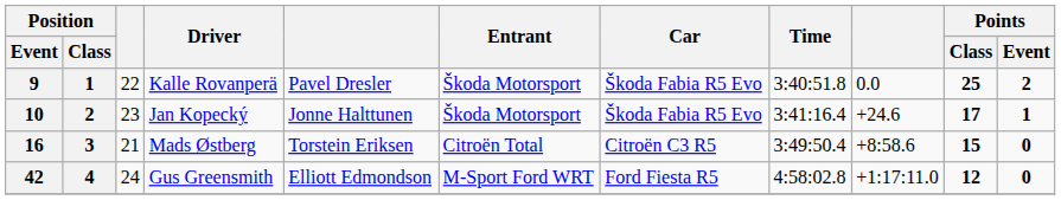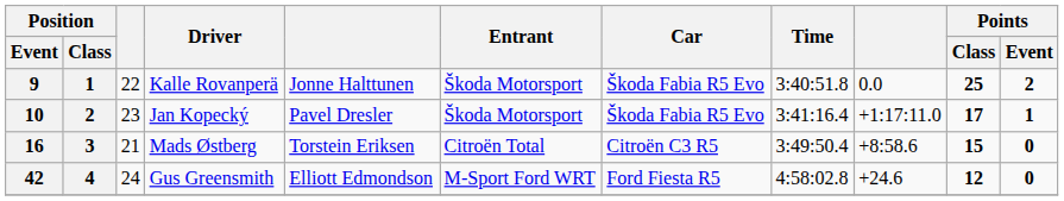 <table class="wikitable" width=85% style="font-size: 85%;">
 <tr>
 <th colspan="2">Position</th>
 <th rowspan="2"></th>
 <th rowspan="2">Driver</th>
 <th rowspan="2"></th>
 <th rowspan="2">Entrant</th>
 <th rowspan="2">Car</th>
 <th rowspan="2">Time</th>
 <th rowspan="2"></th>
 <th colspan="2">Points</th>
 </tr>
 <tr>
 <th>Event</th>
 <th>Class</th>
 <th>Class</th>
 <th>Event</th>
 </tr>
 <tr>
 <th>9</th>
 <th>1</th>
 <td align="center">22</td>
 <td nowrap><a href='#'>Kalle Rovanperä</a></td>
-<td><a href='#'>Pavel Dresler</a></td>
+<td nowrap><a href='#'>Jonne Halttunen</a></td>
 <td nowrap><a href='#'>Škoda Motorsport</a></td>
 <td nowrap><a href='#'>Škoda Fabia R5 Evo</a></td>
 <td>3:40:51.8</td>
 <td>0.0</td>
 <td align="center"><strong>25</strong></td>
 <td align="center"><strong>2</strong></td>
 </tr>
 <tr>
 <th>10</th>
 <th>2</th>
 <td align="center">23</td>
 <td><a href='#'>Jan Kopecký</a></td>
-<td nowrap><a href='#'>Jonne Halttunen</a></td>
+<td><a href='#'>Pavel Dresler</a></td>
 <td><a href='#'>Škoda Motorsport</a></td>
 <td><a href='#'>Škoda Fabia R5 Evo</a></td>
 <td>3:41:16.4</td>
-<td>+24.6</td>
+<td>+1:17:11.0</td>
 <td align="center"><strong>17</strong></td>
 <td align="center"><strong>1</strong></td>
 </tr>
 <tr>
 <th>16</th>
 <th>3</th>
 <td align="center">21</td>
 <td><a href='#'>Mads Østberg</a></td>
 <td><a href='#'>Torstein Eriksen</a></td>
 <td><a href='#'>Citroën Total</a></td>
 <td><a href='#'>Citroën C3 R5</a></td>
 <td>3:49:50.4</td>
 <td>+8:58.6</td>
 <td align="center"><strong>15</strong></td>
 <td align="center"><strong>0</strong></td>
 </tr>
 <tr>
 <th>42</th>
 <th>4</th>
 <td align="center">24</td>
 <td><a href='#'>Gus Greensmith</a></td>
 <td nowrap><a href='#'>Elliott Edmondson</a></td>
 <td nowrap><a href='#'>M-Sport Ford WRT</a></td>
 <td><a href='#'>Ford Fiesta R5</a></td>
 <td>4:58:02.8</td>
-<td>+1:17:11.0</td>
+<td>+24.6</td>
 <td align="center"><strong>12</strong></td>
 <td align="center"><strong>0</strong></td>
 </tr>
 <tr>
 </tr>
 </table>
